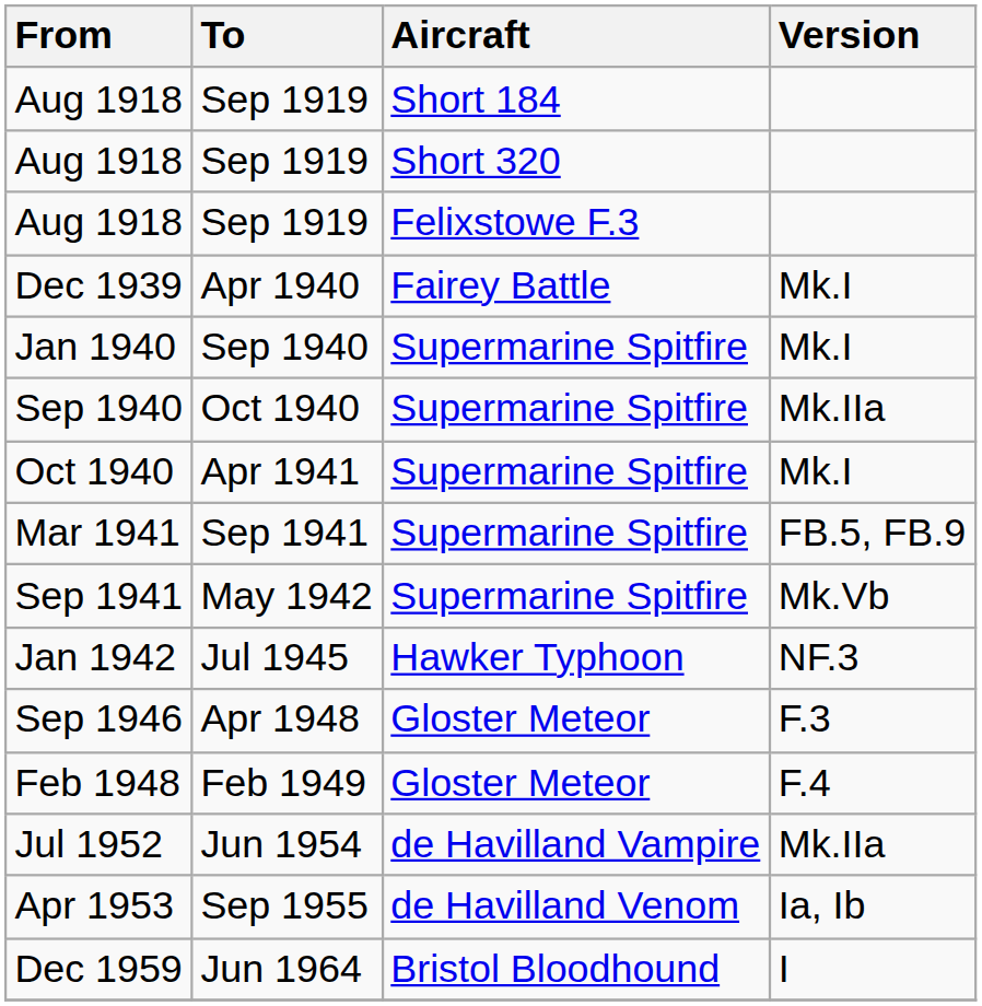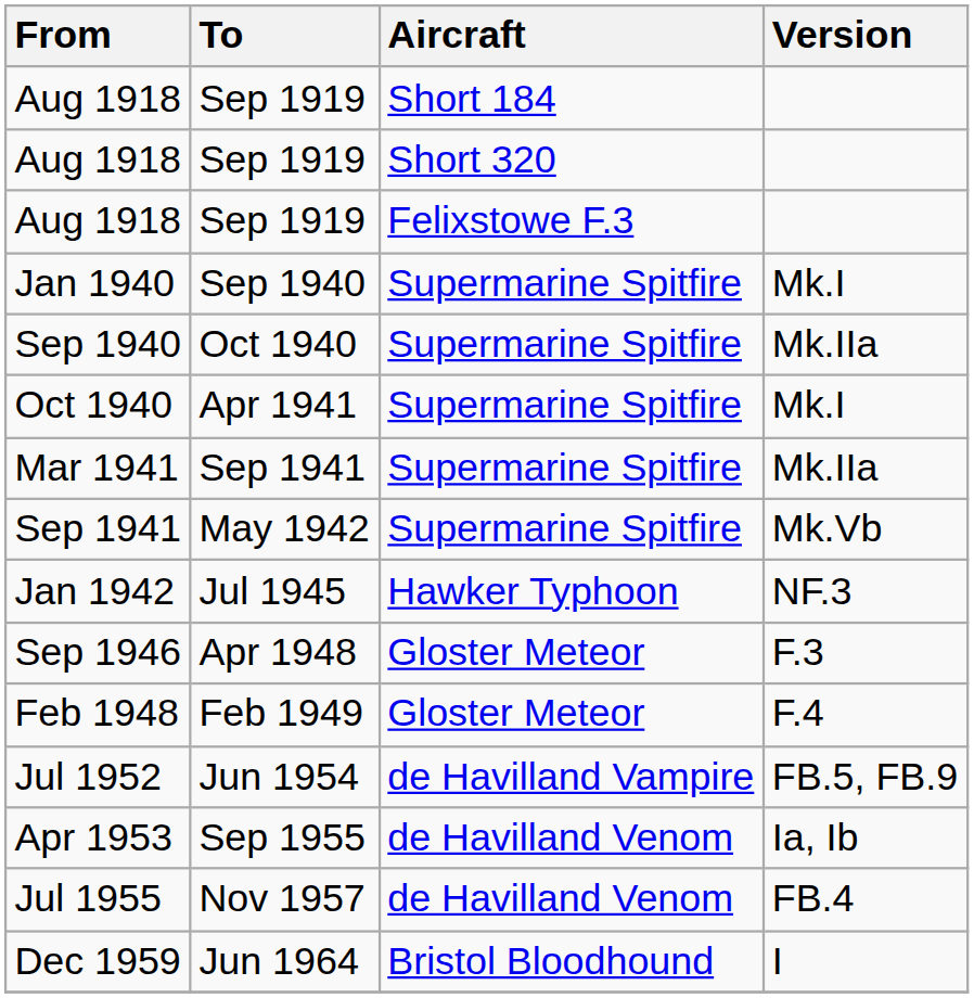 <table class="wikitable">
 <tr>
 <th style="text-align: left;">From</th>
 <th style="text-align: left; ">To</th>
 <th style="text-align: left; ">Aircraft</th>
 <th style="text-align: left; ">Version</th>
 </tr>
 <tr>
 <td>Aug 1918</td>
 <td>Sep 1919</td>
 <td><a href='#'>Short 184</a></td>
 <td></td>
 </tr>
 <tr>
 <td>Aug 1918</td>
 <td>Sep 1919</td>
 <td><a href='#'>Short 320</a></td>
 <td></td>
 </tr>
 <tr>
 <td>Aug 1918</td>
 <td>Sep 1919</td>
 <td><a href='#'>Felixstowe F.3</a></td>
 <td></td>
 </tr>
 <tr ---->
-<td>Dec 1939</td>
-<td>Apr 1940</td>
-<td><a href='#'>Fairey Battle</a></td>
-<td>Mk.I</td>
-</tr>
-<tr ---->
 <td>Jan 1940</td>
 <td>Sep 1940</td>
 <td><a href='#'>Supermarine Spitfire</a></td>
 <td>Mk.I</td>
 </tr>
 <tr ---->
 <td>Sep 1940</td>
 <td>Oct 1940</td>
 <td><a href='#'>Supermarine Spitfire</a></td>
 <td>Mk.IIa</td>
 </tr>
 <tr ---->
 <td>Oct 1940</td>
 <td>Apr 1941</td>
 <td><a href='#'>Supermarine Spitfire</a></td>
 <td>Mk.I</td>
 </tr>
 <tr ---->
 <td>Mar 1941</td>
 <td>Sep 1941</td>
 <td><a href='#'>Supermarine Spitfire</a></td>
-<td>FB.5, FB.9</td>
+<td>Mk.IIa</td>
 </tr>
 <tr ---->
 <td>Sep 1941</td>
 <td>May 1942</td>
 <td><a href='#'>Supermarine Spitfire</a></td>
 <td>Mk.Vb</td>
 </tr>
 <tr ---->
 <td>Jan 1942</td>
 <td>Jul 1945</td>
 <td><a href='#'>Hawker Typhoon</a></td>
 <td>NF.3</td>
 </tr>
 <tr ---->
 <td>Sep 1946</td>
 <td>Apr 1948</td>
 <td><a href='#'>Gloster Meteor</a></td>
 <td>F.3</td>
 </tr>
 <tr ---->
 <td>Feb 1948</td>
 <td>Feb 1949</td>
 <td><a href='#'>Gloster Meteor</a></td>
 <td>F.4</td>
 </tr>
 <tr ---->
 <td>Jul 1952</td>
 <td>Jun 1954</td>
 <td><a href='#'>de Havilland Vampire</a></td>
-<td>Mk.IIa</td>
+<td>FB.5, FB.9</td>
 </tr>
 <tr ---->
 <td>Apr 1953</td>
 <td>Sep 1955</td>
 <td><a href='#'>de Havilland Venom</a></td>
 <td>Ia, Ib</td>
+</tr>
+<tr ---->
+<td>Jul 1955</td>
+<td>Nov 1957</td>
+<td><a href='#'>de Havilland Venom</a></td>
+<td>FB.4</td>
 </tr>
 <tr ---->
 <td>Dec 1959</td>
 <td>Jun 1964</td>
 <td><a href='#'>Bristol Bloodhound</a></td>
 <td>I</td>
 </tr>
 <tr>
 </tr>
 </table>
